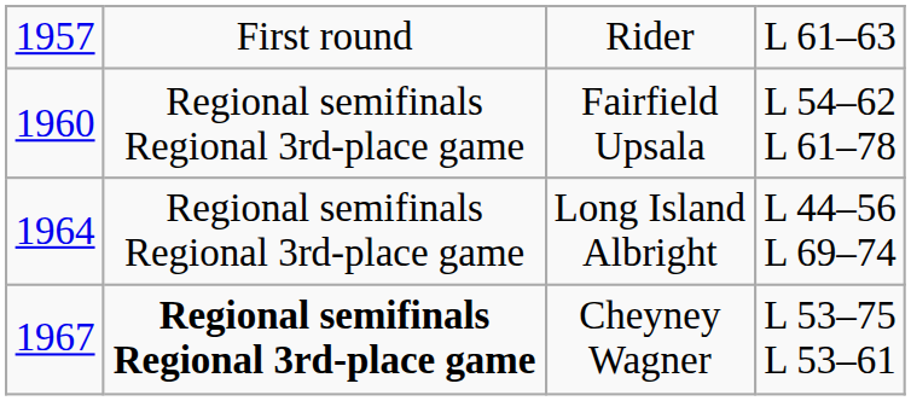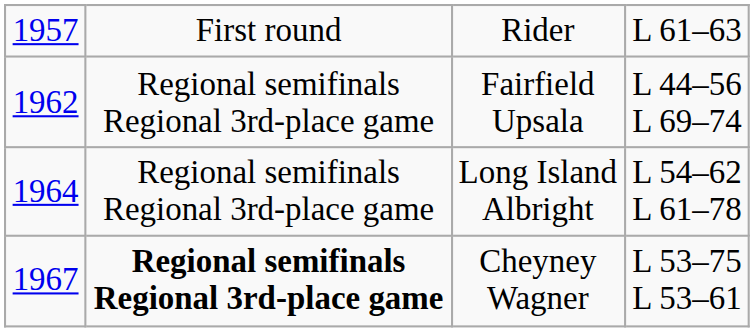 <table class="wikitable">
 <tr align="center">
 <td><a href='#'>1957</a></td>
 <td>First round</td>
 <td>Rider</td>
 <td>L 61–63</td>
 </tr>
 <tr align="center">
-<td><a href='#'>1960</a></td>
+<td><a href='#'>1962</a></td>
 <td>Regional semifinals<br>Regional 3rd-place game</td>
 <td>Fairfield<br>Upsala</td>
-<td>L 54–62<br>L 61–78</td>
+<td>L 44–56<br>L 69–74</td>
 </tr>
 <tr align="center">
 <td><a href='#'>1964</a></td>
 <td>Regional semifinals<br>Regional 3rd-place game</td>
 <td>Long Island<br>Albright</td>
-<td>L 44–56<br>L 69–74</td>
+<td>L 54–62<br>L 61–78</td>
 </tr>
 <tr align="center">
 <td><a href='#'>1967</a></td>
 <td><strong>Regional semifinals<br>Regional 3rd-place game</strong></td>
 <td>Cheyney<br>Wagner</td>
 <td>L 53–75<br>L 53–61</td>
 </tr>
 </table>
